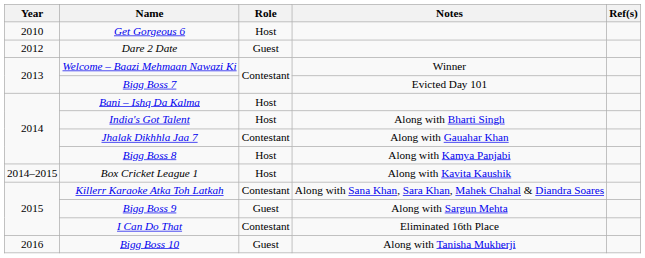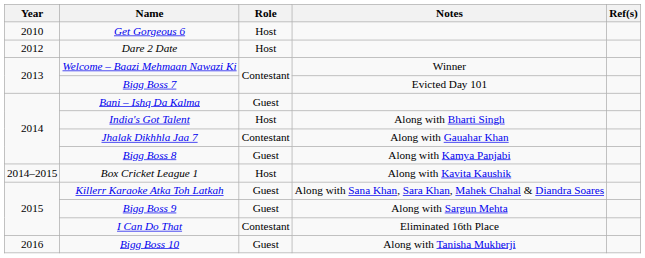 <table class="wikitable" style="text-align:center;">
 <tr>
 <th>Year</th>
 <th>Name</th>
 <th>Role</th>
 <th>Notes</th>
 <th>Ref(s)</th>
 </tr>
 <tr>
 <td>2010</td>
 <td><em><a href='#'>Get Gorgeous 6</a></em></td>
 <td>Host</td>
 <td></td>
 <td></td>
 </tr>
 <tr>
 <td>2012</td>
 <td><em>Dare 2 Date</em></td>
-<td>Guest</td>
+<td>Host</td>
 <td></td>
 <td></td>
 </tr>
 <tr>
 <td rowspan="2">2013</td>
 <td><em><a href='#'>Welcome – Baazi Mehmaan Nawazi Ki</a></em></td>
 <td rowspan="2">Contestant</td>
 <td>Winner</td>
 <td></td>
 </tr>
 <tr>
 <td><em><a href='#'>Bigg Boss 7</a></em></td>
 <td>Evicted Day 101</td>
 <td style="text-align:center;"></td>
 </tr>
 <tr>
 <td rowspan="4">2014</td>
 <td><em><a href='#'>Bani – Ishq Da Kalma</a></em></td>
-<td>Host</td>
+<td>Guest</td>
 <td></td>
 <td></td>
 </tr>
 <tr>
 <td><em><a href='#'>India's Got Talent</a></em></td>
 <td>Host</td>
 <td>Along with <a href='#'>Bharti Singh</a></td>
 <td></td>
 </tr>
 <tr>
 <td><em><a href='#'>Jhalak Dikhhla Jaa 7</a></em></td>
 <td>Contestant</td>
 <td>Along with <a href='#'>Gauahar Khan</a></td>
 <td></td>
 </tr>
 <tr>
 <td><em><a href='#'>Bigg Boss 8</a></em></td>
-<td>Host</td>
+<td>Guest</td>
 <td>Along with <a href='#'>Kamya Panjabi</a></td>
 <td></td>
 </tr>
 <tr>
 <td>2014–2015</td>
 <td><em>Box Cricket League 1</em></td>
 <td>Host</td>
 <td>Along with <a href='#'>Kavita Kaushik</a></td>
 <td></td>
 </tr>
 <tr>
 <td rowspan="3">2015</td>
 <td><em><a href='#'>Killerr Karaoke Atka Toh Latkah</a></em></td>
-<td>Contestant</td>
+<td>Guest</td>
 <td>Along with <a href='#'>Sana Khan</a>, <a href='#'>Sara Khan</a>, <a href='#'>Mahek Chahal</a> & <a href='#'>Diandra Soares</a></td>
 <td></td>
 </tr>
 <tr>
 <td><em><a href='#'>Bigg Boss 9</a></em></td>
 <td>Guest</td>
 <td>Along with <a href='#'>Sargun Mehta</a></td>
 <td></td>
 </tr>
 <tr>
 <td><em><a href='#'>I Can Do That</a></em></td>
 <td>Contestant</td>
 <td>Eliminated 16th Place</td>
 <td></td>
 </tr>
 <tr>
 <td>2016</td>
 <td><em><a href='#'>Bigg Boss 10</a></em></td>
 <td>Guest</td>
 <td>Along with <a href='#'>Tanisha Mukherji</a></td>
 <td></td>
 </tr>
 </table>
